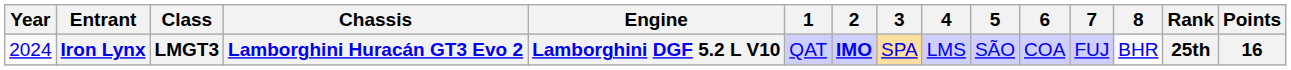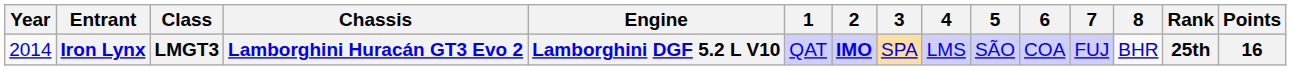 <table class="wikitable" style="text-align:center; font-size:85%">
 <tr>
 <th>Year</th>
 <th>Entrant</th>
 <th>Class</th>
 <th>Chassis</th>
 <th>Engine</th>
 <th>1</th>
 <th>2</th>
 <th>3</th>
 <th>4</th>
 <th>5</th>
 <th>6</th>
 <th>7</th>
 <th>8</th>
 <th>Rank</th>
 <th>Points</th>
 </tr>
 <tr>
-<td><a href='#'>2024</a></td>
+<td><a href='#'>2014</a></td>
 <th nowrap><a href='#'>Iron Lynx</a></th>
 <th>LMGT3</th>
 <th nowrap><a href='#'>Lamborghini Huracán GT3 Evo 2</a></th>
 <th nowrap><a href='#'>Lamborghini</a> <a href='#'>DGF</a> 5.2 L V10</th>
 <td style="background:#CFCFFF;"><a href='#'>QAT</a><br></td>
 <td style="background:#CFCFFF;"><strong><a href='#'>IMO</a><br></strong></td>
 <td style="background:#FFDF9F;"><a href='#'>SPA</a><br></td>
 <td style="background:#CFCFFF;"><a href='#'>LMS</a><br></td>
 <td style="background:#CFCFFF;"><a href='#'>SÃO</a><br></td>
 <td style="background:#CFCFFF;"><a href='#'>COA</a><br></td>
 <td style="background:#CFCFFF;"><a href='#'>FUJ</a><br></td>
 <td><a href='#'>BHR</a></td>
 <th>25th</th>
 <th>16</th>
 </tr>
 </table>
